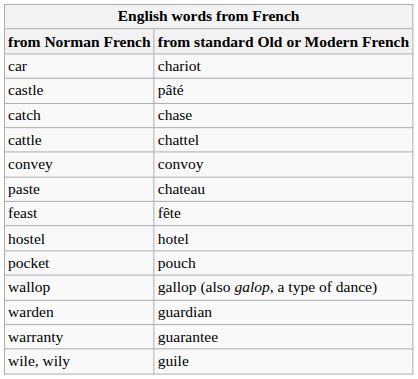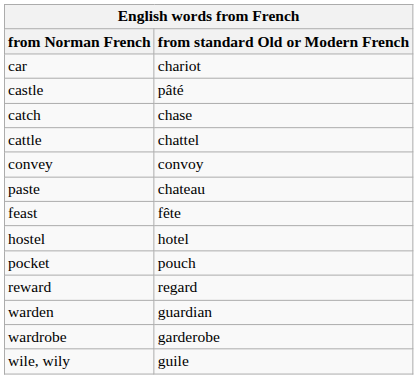 <table class="wikitable sortable">
 <tr>
 <th colspan=2>English words from French</th>
 </tr>
 <tr>
 <th>from Norman French</th>
 <th>from standard Old or Modern French</th>
 </tr>
 <tr>
 <td>car</td>
 <td>chariot</td>
 </tr>
 <tr>
 <td>castle</td>
 <td>pâté</td>
 </tr>
 <tr>
 <td>catch</td>
 <td>chase</td>
 </tr>
 <tr>
 <td>cattle</td>
 <td>chattel</td>
 </tr>
 <tr>
 <td>convey</td>
 <td>convoy</td>
 </tr>
 <tr>
 <td>paste</td>
 <td>chateau</td>
 </tr>
 <tr>
 <td>feast</td>
 <td>fête</td>
 </tr>
 <tr>
 <td>hostel</td>
 <td>hotel</td>
 </tr>
 <tr>
 <td>pocket</td>
 <td>pouch</td>
 </tr>
 <tr>
-<td>wallop</td>
-<td>gallop (also <em>galop</em>, a type of dance)</td>
+<td>reward</td>
+<td>regard</td>
 </tr>
 <tr>
 <td>warden</td>
 <td>guardian</td>
 </tr>
 <tr>
-<td>warranty</td>
-<td>guarantee</td>
+<td>wardrobe</td>
+<td>garderobe</td>
 </tr>
 <tr>
 <td>wile, wily</td>
 <td>guile</td>
 </tr>
 </table>
